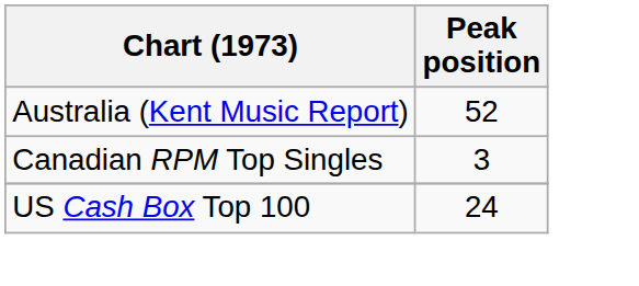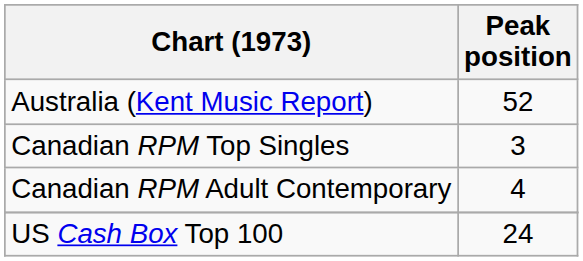 <table class="wikitable sortable">
 <tr>
 <th>Chart (1973)</th>
 <th>Peak<br>position</th>
 </tr>
 <tr>
 <td>Australia (<a href='#'>Kent Music Report</a>)</td>
 <td style="text-align:center;">52</td>
 </tr>
 <tr>
 <td>Canadian <em>RPM</em> Top Singles</td>
 <td style="text-align:center;">3</td>
 </tr>
 <tr>
+<td>Canadian <em>RPM</em> Adult Contemporary</td>
+<td style="text-align:center;">4</td>
+</tr>
+<tr>
 </tr>
 <tr>
 </tr>
 <tr>
 <td>US <em><a href='#'>Cash Box</a></em> Top 100</td>
 <td style="text-align:center;">24</td>
 </tr>
 </table>
